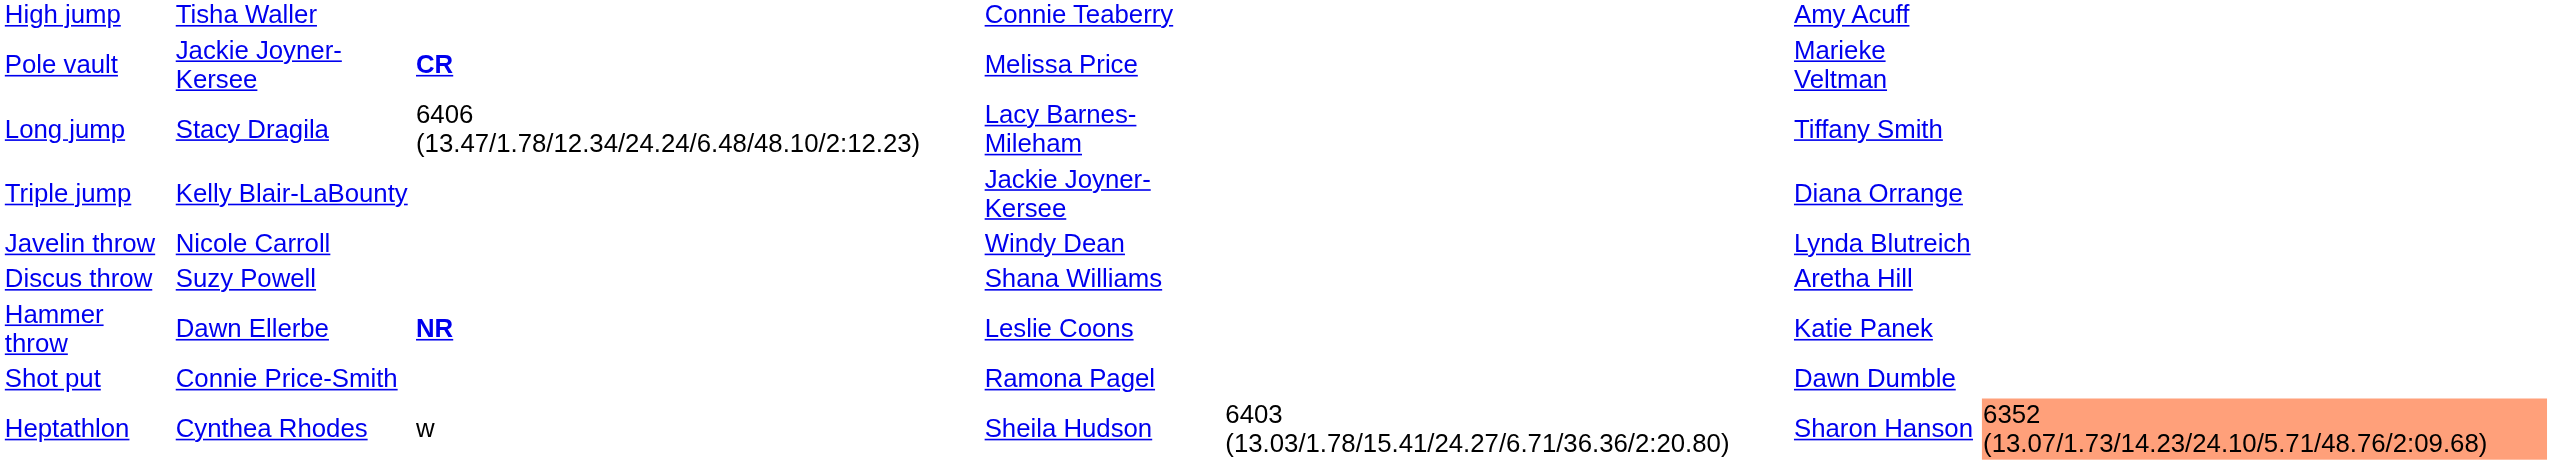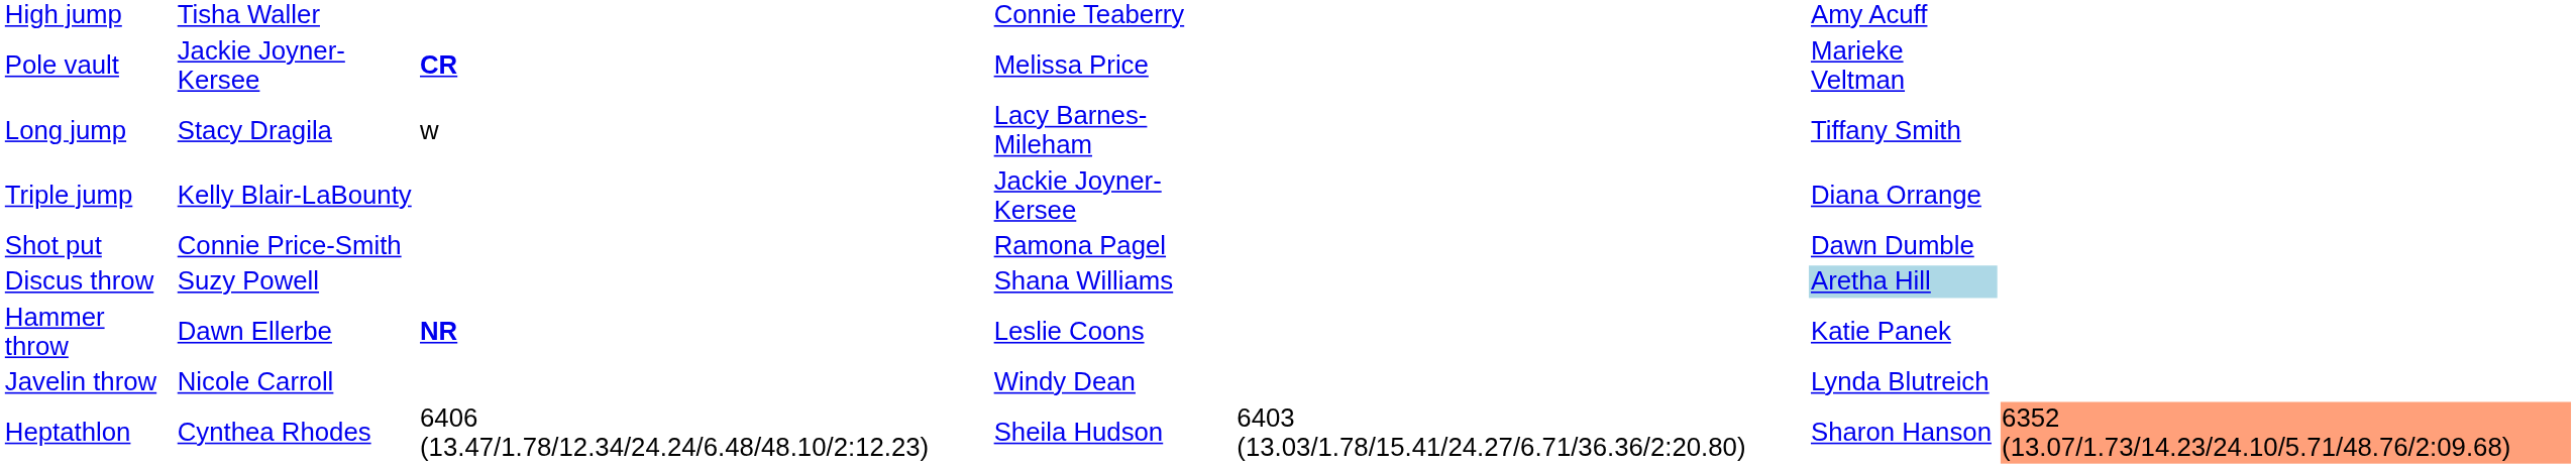 <table>
 <tr>
 <td><a href='#'>High jump</a></td>
 <td><a href='#'>Tisha Waller</a></td>
 <td></td>
 <td><a href='#'>Connie Teaberry</a></td>
 <td></td>
 <td><a href='#'>Amy Acuff</a></td>
 <td></td>
 </tr>
 <tr>
 <td><a href='#'>Pole vault</a></td>
 <td><a href='#'>Jackie Joyner-Kersee</a></td>
 <td> <strong><a href='#'>CR</a></strong></td>
 <td><a href='#'>Melissa Price</a></td>
 <td></td>
 <td><a href='#'>Marieke Veltman</a></td>
 <td></td>
 </tr>
 <tr>
 <td><a href='#'>Long jump</a></td>
 <td><a href='#'>Stacy Dragila</a></td>
-<td>6406 (13.47/1.78/12.34/24.24/6.48/48.10/2:12.23)</td>
+<td>w</td>
 <td><a href='#'>Lacy Barnes-Mileham</a></td>
 <td></td>
 <td><a href='#'>Tiffany Smith</a></td>
 <td></td>
 </tr>
 <tr>
 <td><a href='#'>Triple jump</a></td>
 <td><a href='#'>Kelly Blair-LaBounty</a></td>
 <td></td>
 <td><a href='#'>Jackie Joyner-Kersee</a></td>
 <td></td>
 <td><a href='#'>Diana Orrange</a></td>
 <td></td>
 </tr>
 <tr>
-<td><a href='#'>Javelin throw</a></td>
-<td><a href='#'>Nicole Carroll</a></td>
+<td><a href='#'>Shot put</a></td>
+<td><a href='#'>Connie Price-Smith</a></td>
 <td></td>
-<td><a href='#'>Windy Dean</a></td>
+<td><a href='#'>Ramona Pagel</a></td>
 <td></td>
-<td><a href='#'>Lynda Blutreich</a></td>
+<td><a href='#'>Dawn Dumble</a></td>
 <td></td>
 </tr>
 <tr>
 <td><a href='#'>Discus throw</a></td>
 <td><a href='#'>Suzy Powell</a></td>
 <td></td>
 <td><a href='#'>Shana Williams</a></td>
 <td></td>
-<td><a href='#'>Aretha Hill</a></td>
+<td style="background: lightblue;"><a href='#'>Aretha Hill</a></td>
 <td></td>
 </tr>
 <tr>
 <td><a href='#'>Hammer throw</a></td>
 <td><a href='#'>Dawn Ellerbe</a></td>
 <td>	<strong><a href='#'>NR</a></strong></td>
 <td><a href='#'>Leslie Coons</a></td>
 <td></td>
 <td><a href='#'>Katie Panek</a></td>
 <td></td>
 </tr>
 <tr>
-<td><a href='#'>Shot put</a></td>
-<td><a href='#'>Connie Price-Smith</a></td>
+<td><a href='#'>Javelin throw</a></td>
+<td><a href='#'>Nicole Carroll</a></td>
 <td></td>
-<td><a href='#'>Ramona Pagel</a></td>
+<td><a href='#'>Windy Dean</a></td>
 <td></td>
-<td><a href='#'>Dawn Dumble</a></td>
+<td><a href='#'>Lynda Blutreich</a></td>
 <td></td>
 </tr>
 <tr>
 <td><a href='#'>Heptathlon</a></td>
 <td><a href='#'>Cynthea Rhodes</a></td>
-<td>w</td>
+<td>6406 (13.47/1.78/12.34/24.24/6.48/48.10/2:12.23)</td>
 <td><a href='#'>Sheila Hudson</a></td>
 <td>6403 (13.03/1.78/15.41/24.27/6.71/36.36/2:20.80)</td>
 <td><a href='#'>Sharon Hanson</a></td>
 <td style="background: lightsalmon;">6352 (13.07/1.73/14.23/24.10/5.71/48.76/2:09.68)</td>
 </tr>
 </table>
